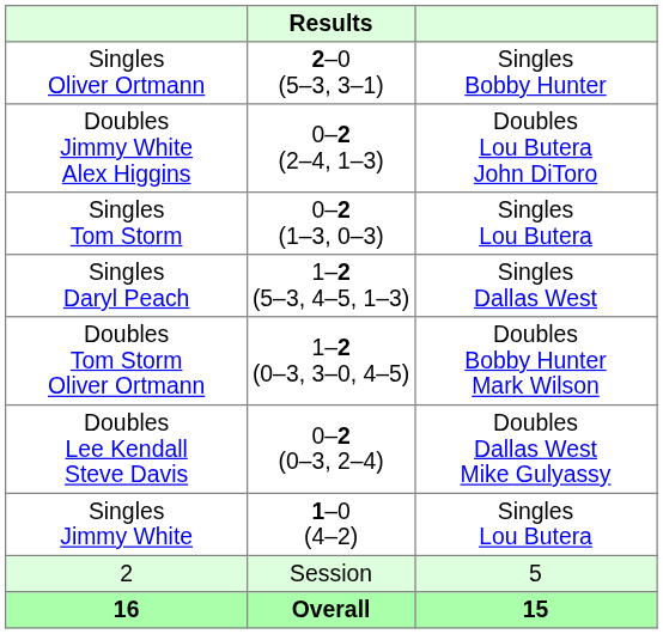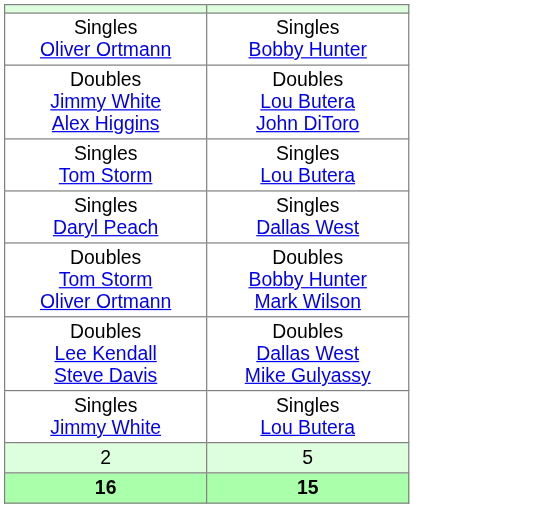 <table border="1" cellpadding="3" style="border-collapse: collapse;">
 <tr bgcolor="#ddffdd">
 <th width="160"></th>
-<th>Results</th>
 <th width="160"></th>
 </tr>
 <tr>
 <td align="center">Singles<br><a href='#'>Oliver Ortmann</a></td>
-<td align="center"><strong>2</strong>–0<br>(5–3, 3–1)</td>
 <td align="center">Singles<br><a href='#'>Bobby Hunter</a></td>
 </tr>
 <tr>
 <td align="center">Doubles<br><a href='#'>Jimmy White</a><br><a href='#'>Alex Higgins</a></td>
-<td align="center">0–<strong>2</strong><br>(2–4, 1–3)</td>
 <td align="center">Doubles<br><a href='#'>Lou Butera</a><br><a href='#'>John DiToro</a></td>
 </tr>
 <tr>
 <td align="center">Singles<br><a href='#'>Tom Storm</a></td>
-<td align="center">0–<strong>2</strong><br>(1–3, 0–3)</td>
 <td align="center">Singles<br><a href='#'>Lou Butera</a></td>
 </tr>
 <tr>
 <td align="center">Singles<br><a href='#'>Daryl Peach</a></td>
-<td align="center">1–<strong>2</strong><br>(5–3, 4–5, 1–3)</td>
 <td align="center">Singles<br><a href='#'>Dallas West</a></td>
 </tr>
 <tr>
 <td align="center">Doubles<br><a href='#'>Tom Storm</a><br><a href='#'>Oliver Ortmann</a></td>
-<td align="center">1–<strong>2</strong><br>(0–3, 3–0, 4–5)</td>
 <td align="center">Doubles<br><a href='#'>Bobby Hunter</a><br><a href='#'>Mark Wilson</a></td>
 </tr>
 <tr>
 <td align="center">Doubles<br><a href='#'>Lee Kendall</a><br><a href='#'>Steve Davis</a></td>
-<td align="center">0–<strong>2</strong><br>(0–3, 2–4)</td>
 <td align="center">Doubles<br><a href='#'>Dallas West</a><br><a href='#'>Mike Gulyassy</a></td>
 </tr>
 <tr>
 <td align="center">Singles<br><a href='#'>Jimmy White</a></td>
-<td align="center"><strong>1</strong>–0<br>(4–2)</td>
 <td align="center">Singles<br><a href='#'>Lou Butera</a></td>
 </tr>
 <tr bgcolor="#ddffdd">
 <td align="center">2</td>
-<td align="center">Session</td>
 <td align="center">5</td>
 </tr>
 <tr bgcolor="#aaffaa">
 <th align="center">16</th>
-<th align="center">Overall</th>
 <th align="center">15</th>
 </tr>
 </table>
